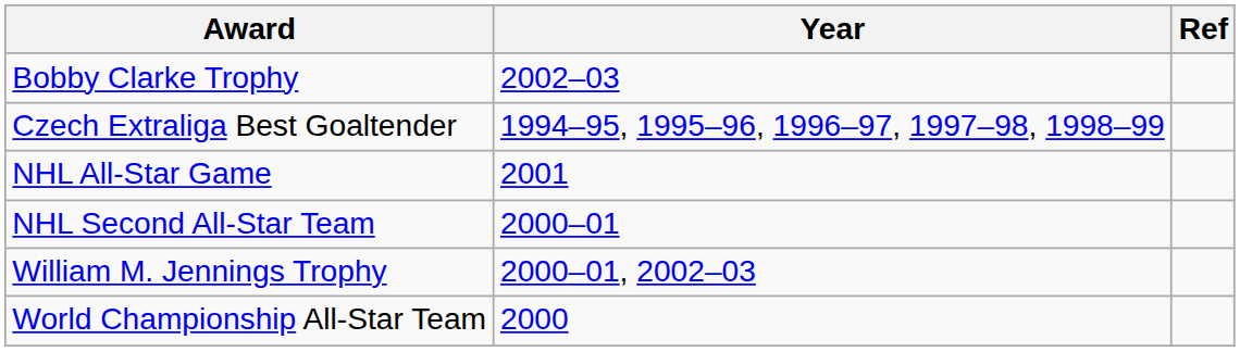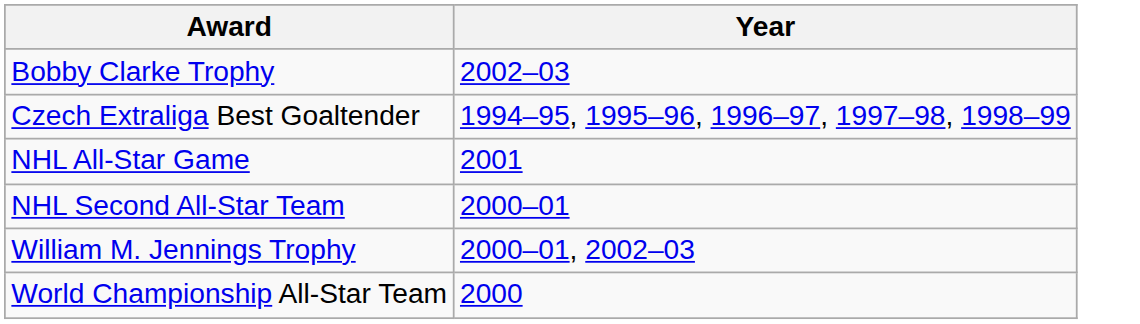 <table class="wikitable">
 <tr>
 <th>Award</th>
 <th>Year</th>
-<th>Ref</th>
 </tr>
 <tr>
 <td><a href='#'>Bobby Clarke Trophy</a></td>
 <td><a href='#'>2002–03</a></td>
-<td></td>
 </tr>
 <tr>
 <td><a href='#'>Czech Extraliga</a> Best Goaltender</td>
 <td><a href='#'>1994–95</a>, <a href='#'>1995–96</a>, <a href='#'>1996–97</a>, <a href='#'>1997–98</a>, <a href='#'>1998–99</a></td>
-<td></td>
 </tr>
 <tr>
 <td><a href='#'>NHL All-Star Game</a></td>
 <td><a href='#'>2001</a></td>
-<td></td>
 </tr>
 <tr>
 <td><a href='#'>NHL Second All-Star Team</a></td>
 <td><a href='#'>2000–01</a></td>
-<td></td>
 </tr>
 <tr>
 <td><a href='#'>William M. Jennings Trophy</a></td>
 <td><a href='#'>2000–01</a>, <a href='#'>2002–03</a></td>
-<td></td>
 </tr>
 <tr>
 <td><a href='#'>World Championship</a> All-Star Team</td>
 <td><a href='#'>2000</a></td>
-<td></td>
 </tr>
 </table>
